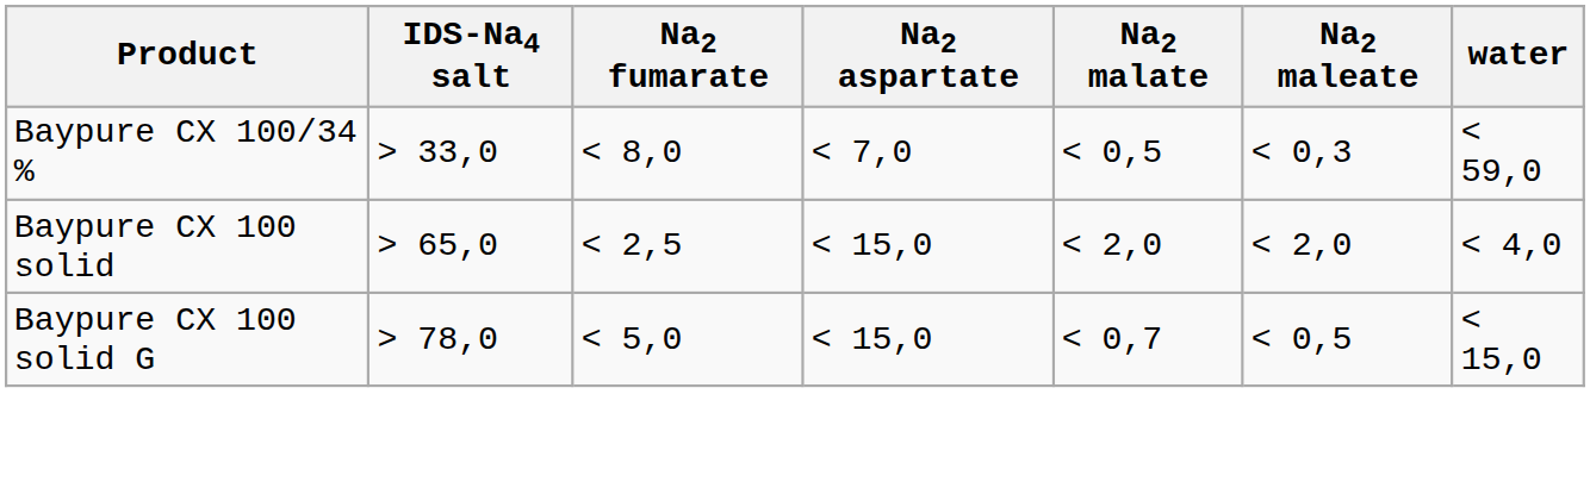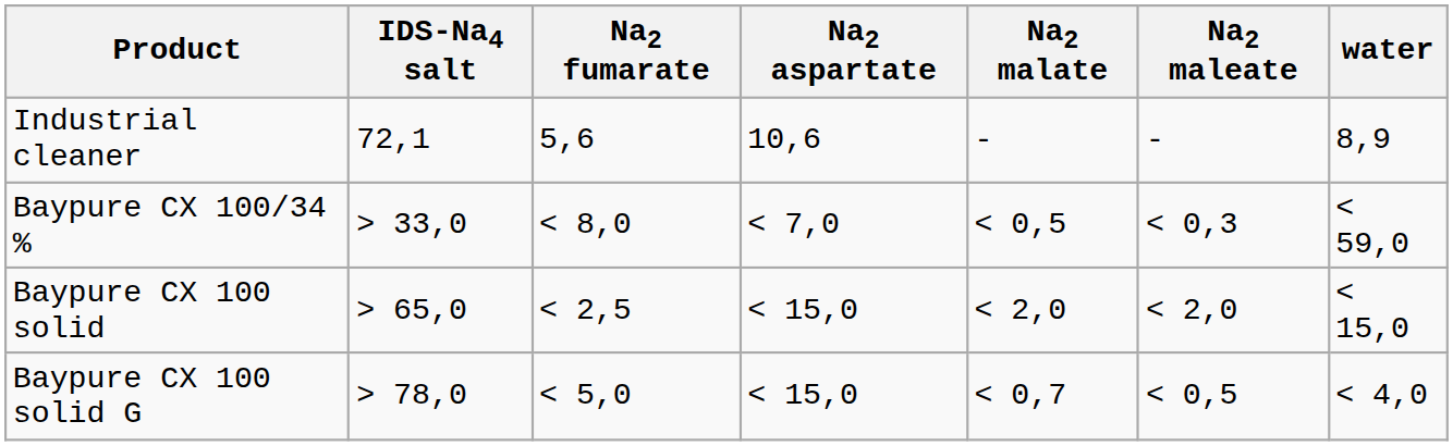 <table class="wikitable">
 <tr>
 <th>Product</th>
 <th>IDS-Na<sub>4</sub> salt</th>
 <th>Na<sub>2</sub> fumarate</th>
 <th>Na<sub>2</sub> aspartate</th>
 <th>Na<sub>2</sub> malate</th>
 <th>Na<sub>2</sub> maleate</th>
 <th>water</th>
+</tr>
+<tr>
+<td>Industrial cleaner</td>
+<td>72,1</td>
+<td>5,6</td>
+<td>10,6</td>
+<td>-</td>
+<td>-</td>
+<td>8,9</td>
 </tr>
 <tr>
 <td>Baypure CX 100/34 %</td>
 <td>> 33,0</td>
 <td>< 8,0</td>
 <td>< 7,0</td>
 <td>< 0,5</td>
 <td>< 0,3</td>
 <td>< 59,0</td>
 </tr>
 <tr>
 <td>Baypure CX 100 solid</td>
 <td>> 65,0</td>
 <td>< 2,5</td>
 <td>< 15,0</td>
 <td>< 2,0</td>
 <td>< 2,0</td>
-<td>< 4,0</td>
+<td>< 15,0</td>
 </tr>
 <tr>
 <td>Baypure CX 100 solid G</td>
 <td>> 78,0</td>
 <td>< 5,0</td>
 <td>< 15,0</td>
 <td>< 0,7</td>
 <td>< 0,5</td>
-<td>< 15,0</td>
+<td>< 4,0</td>
 </tr>
 </table>
